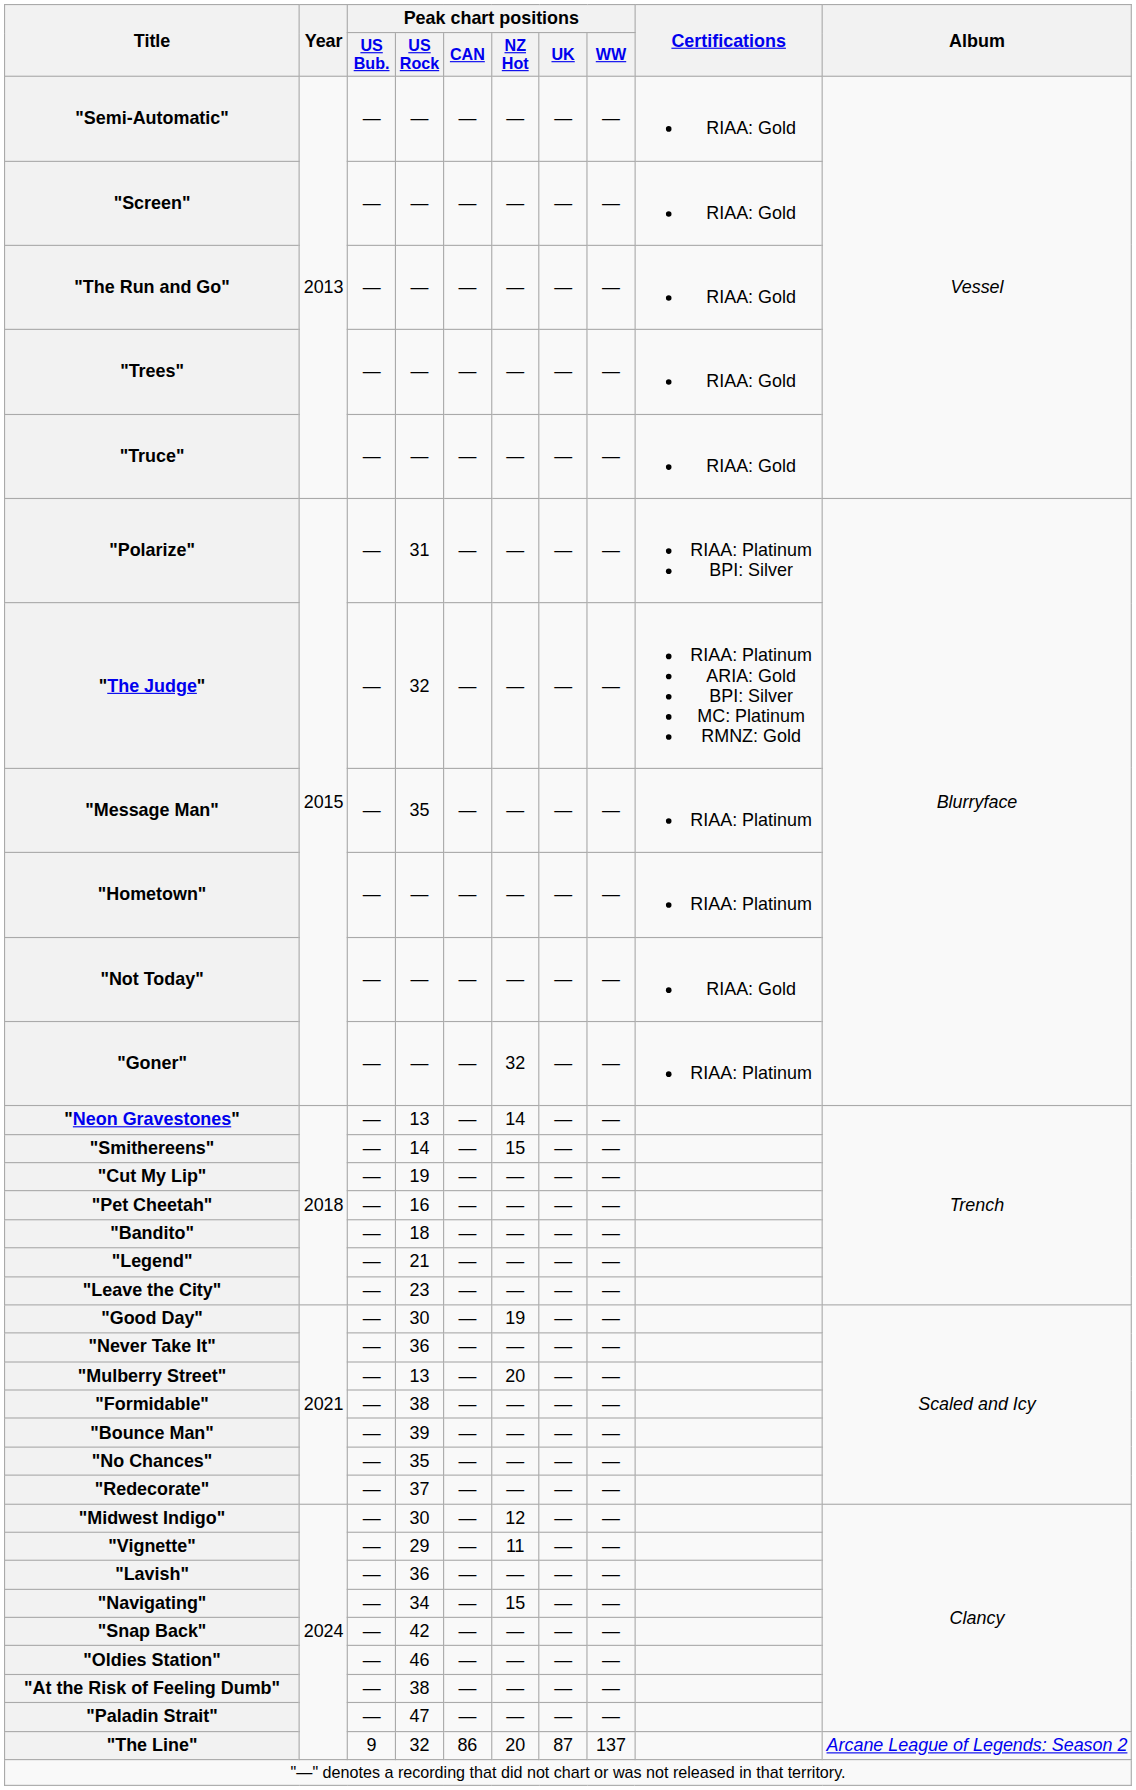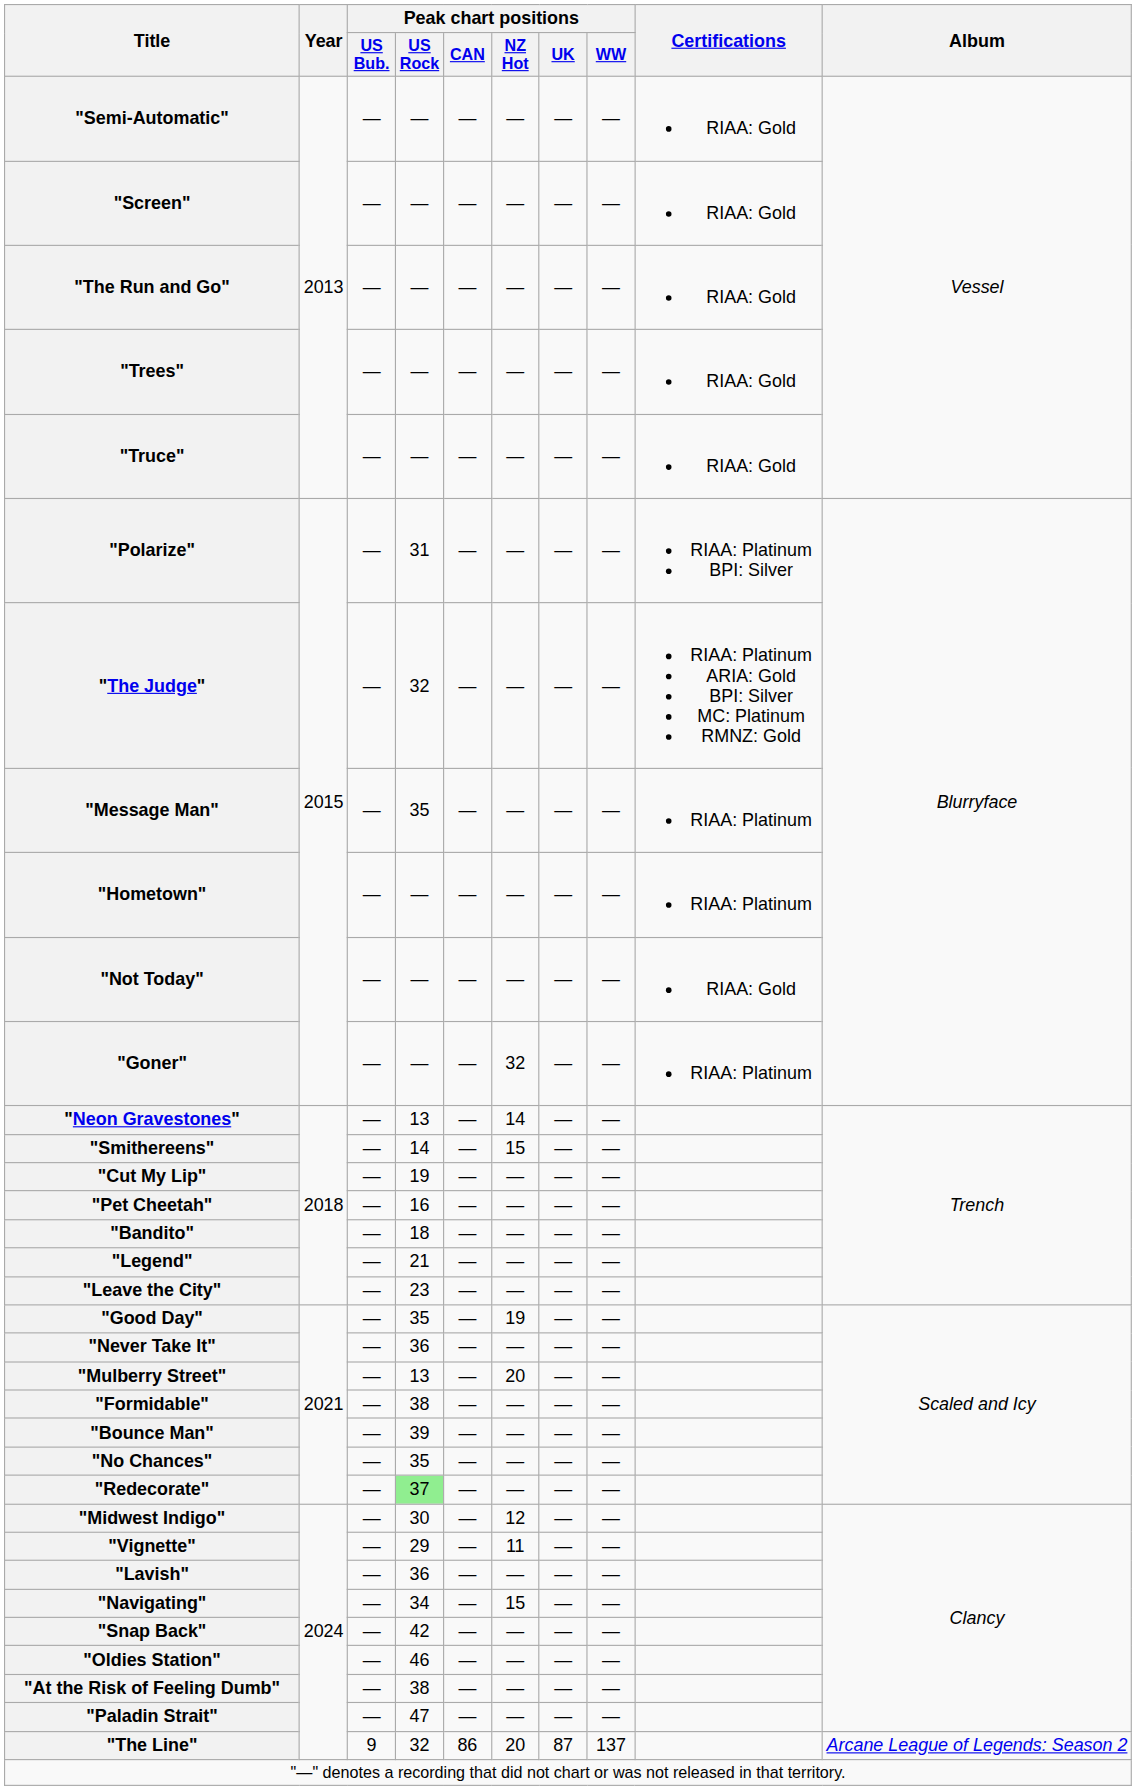 <table class="wikitable plainrowheaders" style="text-align:center;">
 <tr>
 <th scope="col" rowspan="2" style="width:16em;">Title</th>
 <th scope="col" rowspan="2" style="width:1em;">Year</th>
 <th scope="col" colspan="6">Peak chart positions</th>
 <th scope="col" rowspan="2" style="width:10em;"><a href='#'>Certifications</a></th>
 <th scope="col" rowspan="2">Album</th>
 </tr>
 <tr>
 <th scope="col" style="width:2.5em; font-size:90%;"><a href='#'>US<br>Bub.</a><br></th>
 <th scope="col" style="width:2.5em; font-size:90%;"><a href='#'>US<br>Rock</a><br></th>
 <th scope="col" style="width:2.5em; font-size:90%;"><a href='#'>CAN</a><br></th>
 <th scope="col" style="width:2.5em; font-size:90%;"><a href='#'>NZ<br>Hot</a><br></th>
 <th scope="col" style="width:2.5em; font-size:90%;"><a href='#'>UK</a><br></th>
 <th scope="col" style="width:2.5em; font-size:90%;"><a href='#'>WW</a><br></th>
 </tr>
 <tr>
 <th scope="row">"Semi-Automatic"</th>
 <td rowspan="5">2013</td>
 <td>—</td>
 <td>—</td>
 <td>—</td>
 <td>—</td>
 <td>—</td>
 <td>—</td>
 <td><br><ul><li>RIAA: Gold</li></ul></td>
 <td rowspan="5"><em>Vessel</em></td>
 </tr>
 <tr>
 <th scope="row">"Screen"</th>
 <td>—</td>
 <td>—</td>
 <td>—</td>
 <td>—</td>
 <td>—</td>
 <td>—</td>
 <td><br><ul><li>RIAA: Gold</li></ul></td>
 </tr>
 <tr>
 <th scope="row">"The Run and Go"</th>
 <td>—</td>
 <td>—</td>
 <td>—</td>
 <td>—</td>
 <td>—</td>
 <td>—</td>
 <td><br><ul><li>RIAA: Gold</li></ul></td>
 </tr>
 <tr>
 <th scope="row">"Trees"</th>
 <td>—</td>
 <td>—</td>
 <td>—</td>
 <td>—</td>
 <td>—</td>
 <td>—</td>
 <td><br><ul><li>RIAA: Gold</li></ul></td>
 </tr>
 <tr>
 <th scope="row">"Truce"</th>
 <td>—</td>
 <td>—</td>
 <td>—</td>
 <td>—</td>
 <td>—</td>
 <td>—</td>
 <td><br><ul><li>RIAA: Gold</li></ul></td>
 </tr>
 <tr>
 <th scope="row">"Polarize"</th>
 <td rowspan="6">2015</td>
 <td>—</td>
 <td>31</td>
 <td>—</td>
 <td>—</td>
 <td>—</td>
 <td>—</td>
 <td><br><ul><li>RIAA: Platinum</li><li>BPI: Silver</li></ul></td>
 <td rowspan="6"><em>Blurryface</em></td>
 </tr>
 <tr>
 <th scope="row">"<a href='#'>The Judge</a>"</th>
 <td>—</td>
 <td>32</td>
 <td>—</td>
 <td>—</td>
 <td>—</td>
 <td>—</td>
 <td><br><ul><li>RIAA: Platinum</li><li>ARIA: Gold</li><li>BPI: Silver</li><li>MC: Platinum</li><li>RMNZ: Gold</li></ul></td>
 </tr>
 <tr>
 <th scope="row">"Message Man"</th>
 <td>—</td>
 <td>35</td>
 <td>—</td>
 <td>—</td>
 <td>—</td>
 <td>—</td>
 <td><br><ul><li>RIAA: Platinum</li></ul></td>
 </tr>
 <tr>
 <th scope="row">"Hometown"</th>
 <td>—</td>
 <td>—</td>
 <td>—</td>
 <td>—</td>
 <td>—</td>
 <td>—</td>
 <td><br><ul><li>RIAA: Platinum</li></ul></td>
 </tr>
 <tr>
 <th scope="row">"Not Today"</th>
 <td>—</td>
 <td>—</td>
 <td>—</td>
 <td>—</td>
 <td>—</td>
 <td>—</td>
 <td><br><ul><li>RIAA: Gold</li></ul></td>
 </tr>
 <tr>
 <th scope="row">"Goner"</th>
 <td>—</td>
 <td>—</td>
 <td>—</td>
 <td>32</td>
 <td>—</td>
 <td>—</td>
 <td><br><ul><li>RIAA: Platinum</li></ul></td>
 </tr>
 <tr>
 <th scope="row">"<a href='#'>Neon Gravestones</a>"</th>
 <td rowspan="7">2018</td>
 <td>—</td>
 <td>13</td>
 <td>—</td>
 <td>14</td>
 <td>—</td>
 <td>—</td>
 <td></td>
 <td rowspan="7"><em>Trench</em></td>
 </tr>
 <tr>
 <th scope="row">"Smithereens"</th>
 <td>—</td>
 <td>14</td>
 <td>—</td>
 <td>15</td>
 <td>—</td>
 <td>—</td>
 <td></td>
 </tr>
 <tr>
 <th scope="row">"Cut My Lip"</th>
 <td>—</td>
 <td>19</td>
 <td>—</td>
 <td>—</td>
 <td>—</td>
 <td>—</td>
 <td></td>
 </tr>
 <tr>
 <th scope="row">"Pet Cheetah"</th>
 <td>—</td>
 <td>16</td>
 <td>—</td>
 <td>—</td>
 <td>—</td>
 <td>—</td>
 <td></td>
 </tr>
 <tr>
 <th scope="row">"Bandito"</th>
 <td>—</td>
 <td>18</td>
 <td>—</td>
 <td>—</td>
 <td>—</td>
 <td>—</td>
 <td></td>
 </tr>
 <tr>
 <th scope="row">"Legend"</th>
 <td>—</td>
 <td>21</td>
 <td>—</td>
 <td>—</td>
 <td>—</td>
 <td>—</td>
 <td></td>
 </tr>
 <tr>
 <th scope="row">"Leave the City"</th>
 <td>—</td>
 <td>23</td>
 <td>—</td>
 <td>—</td>
 <td>—</td>
 <td>—</td>
 <td></td>
 </tr>
 <tr>
 <th scope="row">"Good Day"</th>
 <td rowspan="7">2021</td>
 <td>—</td>
-<td>30</td>
+<td>35</td>
 <td>—</td>
 <td>19</td>
 <td>—</td>
 <td>—</td>
 <td></td>
 <td rowspan="7"><em>Scaled and Icy</em></td>
 </tr>
 <tr>
 <th scope="row">"Never Take It"</th>
 <td>—</td>
 <td>36</td>
 <td>—</td>
 <td>—</td>
 <td>—</td>
 <td>—</td>
 <td></td>
 </tr>
 <tr>
 <th scope="row">"Mulberry Street"</th>
 <td>—</td>
 <td>13</td>
 <td>—</td>
 <td>20</td>
 <td>—</td>
 <td>—</td>
 <td></td>
 </tr>
 <tr>
 <th scope="row">"Formidable"</th>
 <td>—</td>
 <td>38</td>
 <td>—</td>
 <td>—</td>
 <td>—</td>
 <td>—</td>
 <td></td>
 </tr>
 <tr>
 <th scope="row">"Bounce Man"</th>
 <td>—</td>
 <td>39</td>
 <td>—</td>
 <td>—</td>
 <td>—</td>
 <td>—</td>
 <td></td>
 </tr>
 <tr>
 <th scope="row">"No Chances"</th>
 <td>—</td>
 <td>35</td>
 <td>—</td>
 <td>—</td>
 <td>—</td>
 <td>—</td>
 <td></td>
 </tr>
 <tr>
 <th scope="row">"Redecorate"</th>
 <td>—</td>
-<td>37</td>
+<td style="background: lightgreen;">37</td>
 <td>—</td>
 <td>—</td>
 <td>—</td>
 <td>—</td>
 <td></td>
 </tr>
 <tr>
 <th scope="row">"Midwest Indigo"</th>
 <td rowspan="9">2024</td>
 <td>—</td>
 <td>30</td>
 <td>—</td>
 <td>12</td>
 <td>—</td>
 <td>—</td>
 <td></td>
 <td rowspan="8"><em>Clancy</em></td>
 </tr>
 <tr>
 <th scope="row">"Vignette"</th>
 <td>—</td>
 <td>29</td>
 <td>—</td>
 <td>11</td>
 <td>—</td>
 <td>—</td>
 <td></td>
 </tr>
 <tr>
 <th scope="row">"Lavish"</th>
 <td>—</td>
 <td>36</td>
 <td>—</td>
 <td>—</td>
 <td>—</td>
 <td>—</td>
 <td></td>
 </tr>
 <tr>
 <th scope="row">"Navigating"</th>
 <td>—</td>
 <td>34</td>
 <td>—</td>
 <td>15</td>
 <td>—</td>
 <td>—</td>
 <td></td>
 </tr>
 <tr>
 <th scope="row">"Snap Back"</th>
 <td>—</td>
 <td>42</td>
 <td>—</td>
 <td>—</td>
 <td>—</td>
 <td>—</td>
 <td></td>
 </tr>
 <tr>
 <th scope="row">"Oldies Station"</th>
 <td>—</td>
 <td>46</td>
 <td>—</td>
 <td>—</td>
 <td>—</td>
 <td>—</td>
 <td></td>
 </tr>
 <tr>
 <th scope="row">"At the Risk of Feeling Dumb"</th>
 <td>—</td>
 <td>38</td>
 <td>—</td>
 <td>—</td>
 <td>—</td>
 <td>—</td>
 <td></td>
 </tr>
 <tr>
 <th scope="row">"Paladin Strait"</th>
 <td>—</td>
 <td>47</td>
 <td>—</td>
 <td>—</td>
 <td>—</td>
 <td>—</td>
 <td></td>
 </tr>
 <tr>
 <th scope="row">"The Line"</th>
 <td>9</td>
 <td>32</td>
 <td>86</td>
 <td>20</td>
 <td>87</td>
 <td>137</td>
 <td></td>
 <td><em><a href='#'>Arcane League of Legends: Season 2</a></em></td>
 </tr>
 <tr>
 <td colspan="12" style="font-size:90%">"—" denotes a recording that did not chart or was not released in that territory.</td>
 </tr>
 </table>
